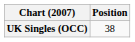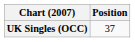 <table class="wikitable plainrowheaders" style="text-align:center">
 <tr>
 <th scope="col">Chart (2007)</th>
 <th scope="col">Position</th>
 </tr>
 <tr>
 <th scope="row">UK Singles (OCC)</th>
-<td>38</td>
+<td>37</td>
 </tr>
 </table>
